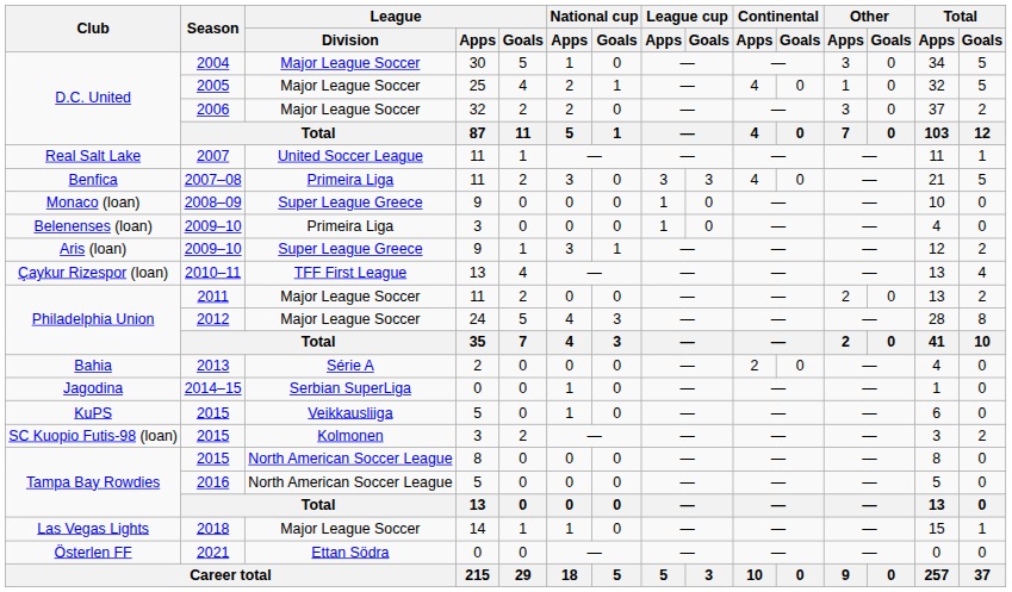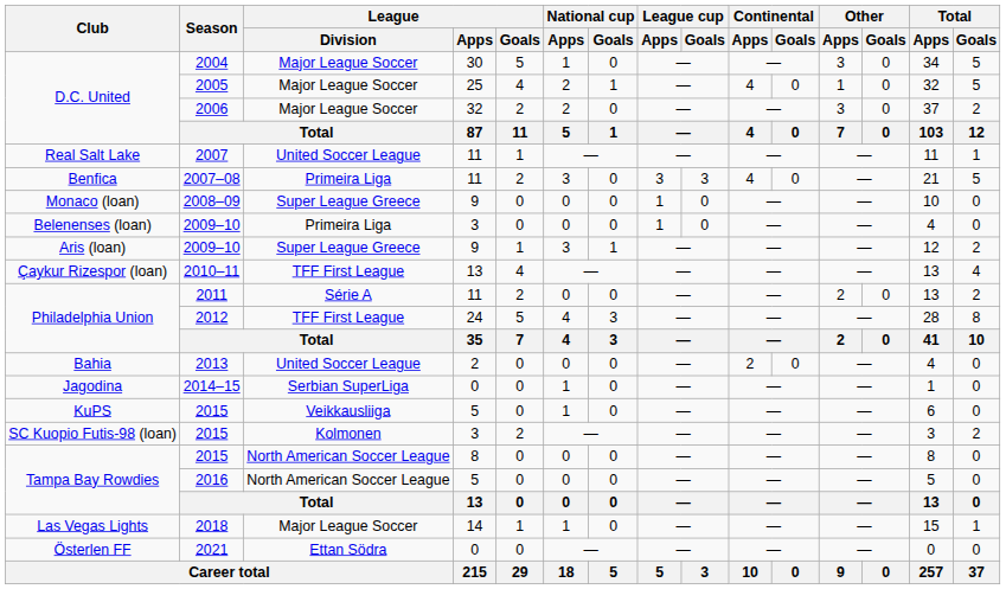 <table class="wikitable" style="text-align:center">
 <tr>
 <th rowspan="2">Club</th>
 <th rowspan="2">Season</th>
 <th colspan="3">League</th>
 <th colspan="2">National cup</th>
 <th colspan="2">League cup</th>
 <th colspan="2">Continental</th>
 <th colspan="2">Other</th>
 <th colspan="2">Total</th>
 </tr>
 <tr>
 <th>Division</th>
 <th>Apps</th>
 <th>Goals</th>
 <th>Apps</th>
 <th>Goals</th>
 <th>Apps</th>
 <th>Goals</th>
 <th>Apps</th>
 <th>Goals</th>
 <th>Apps</th>
 <th>Goals</th>
 <th>Apps</th>
 <th>Goals</th>
 </tr>
 <tr>
 <td rowspan="4"><a href='#'>D.C. United</a></td>
 <td><a href='#'>2004</a></td>
 <td><a href='#'>Major League Soccer</a></td>
 <td>30</td>
 <td>5</td>
 <td>1</td>
 <td>0</td>
 <td colspan="2">—</td>
 <td colspan="2">—</td>
 <td>3</td>
 <td>0</td>
 <td>34</td>
 <td>5</td>
 </tr>
 <tr>
 <td><a href='#'>2005</a></td>
 <td>Major League Soccer</td>
 <td>25</td>
 <td>4</td>
 <td>2</td>
 <td>1</td>
 <td colspan="2">—</td>
 <td>4</td>
 <td>0</td>
 <td>1</td>
 <td>0</td>
 <td>32</td>
 <td>5</td>
 </tr>
 <tr>
 <td><a href='#'>2006</a></td>
 <td>Major League Soccer</td>
 <td>32</td>
 <td>2</td>
 <td>2</td>
 <td>0</td>
 <td colspan="2">—</td>
 <td colspan="2">—</td>
 <td>3</td>
 <td>0</td>
 <td>37</td>
 <td>2</td>
 </tr>
 <tr>
 <th colspan="2">Total</th>
 <th>87</th>
 <th>11</th>
 <th>5</th>
 <th>1</th>
 <th colspan="2">—</th>
 <th>4</th>
 <th>0</th>
 <th>7</th>
 <th>0</th>
 <th>103</th>
 <th>12</th>
 </tr>
 <tr>
 <td><a href='#'>Real Salt Lake</a></td>
 <td><a href='#'>2007</a></td>
 <td><a href='#'>United Soccer League</a></td>
 <td>11</td>
 <td>1</td>
 <td colspan="2">—</td>
 <td colspan="2">—</td>
 <td colspan="2">—</td>
 <td colspan="2">—</td>
 <td>11</td>
 <td>1</td>
 </tr>
 <tr>
 <td><a href='#'>Benfica</a></td>
 <td><a href='#'>2007–08</a></td>
 <td><a href='#'>Primeira Liga</a></td>
 <td>11</td>
 <td>2</td>
 <td>3</td>
 <td>0</td>
 <td>3</td>
 <td>3</td>
 <td>4</td>
 <td>0</td>
 <td colspan="2">—</td>
 <td>21</td>
 <td>5</td>
 </tr>
 <tr>
 <td><a href='#'>Monaco</a> (loan)</td>
 <td><a href='#'>2008–09</a></td>
 <td><a href='#'>Super League Greece</a></td>
 <td>9</td>
 <td>0</td>
 <td>0</td>
 <td>0</td>
 <td>1</td>
 <td>0</td>
 <td colspan="2">—</td>
 <td colspan="2">—</td>
 <td>10</td>
 <td>0</td>
 </tr>
 <tr>
 <td><a href='#'>Belenenses</a> (loan)</td>
 <td><a href='#'>2009–10</a></td>
 <td>Primeira Liga</td>
 <td>3</td>
 <td>0</td>
 <td>0</td>
 <td>0</td>
 <td>1</td>
 <td>0</td>
 <td colspan="2">—</td>
 <td colspan="2">—</td>
 <td>4</td>
 <td>0</td>
 </tr>
 <tr>
 <td><a href='#'>Aris</a> (loan)</td>
 <td><a href='#'>2009–10</a></td>
 <td><a href='#'>Super League Greece</a></td>
 <td>9</td>
 <td>1</td>
 <td>3</td>
 <td>1</td>
 <td colspan="2">—</td>
 <td colspan="2">—</td>
 <td colspan="2">—</td>
 <td>12</td>
 <td>2</td>
 </tr>
 <tr>
 <td><a href='#'>Çaykur Rizespor</a> (loan)</td>
 <td><a href='#'>2010–11</a></td>
 <td><a href='#'>TFF First League</a></td>
 <td>13</td>
 <td>4</td>
 <td colspan="2">—</td>
 <td colspan="2">—</td>
 <td colspan="2">—</td>
 <td colspan="2">—</td>
 <td>13</td>
 <td>4</td>
 </tr>
 <tr>
 <td rowspan="3"><a href='#'>Philadelphia Union</a></td>
 <td><a href='#'>2011</a></td>
-<td>Major League Soccer</td>
+<td><a href='#'>Série A</a></td>
 <td>11</td>
 <td>2</td>
 <td>0</td>
 <td>0</td>
 <td colspan="2">—</td>
 <td colspan="2">—</td>
 <td>2</td>
 <td>0</td>
 <td>13</td>
 <td>2</td>
 </tr>
 <tr>
 <td><a href='#'>2012</a></td>
-<td>Major League Soccer</td>
+<td><a href='#'>TFF First League</a></td>
 <td>24</td>
 <td>5</td>
 <td>4</td>
 <td>3</td>
 <td colspan="2">—</td>
 <td colspan="2">—</td>
 <td colspan="2">—</td>
 <td>28</td>
 <td>8</td>
 </tr>
 <tr>
 <th colspan="2">Total</th>
 <th>35</th>
 <th>7</th>
 <th>4</th>
 <th>3</th>
 <th colspan="2">—</th>
 <th colspan="2">—</th>
 <th>2</th>
 <th>0</th>
 <th>41</th>
 <th>10</th>
 </tr>
 <tr>
 <td><a href='#'>Bahia</a></td>
 <td><a href='#'>2013</a></td>
-<td><a href='#'>Série A</a></td>
+<td><a href='#'>United Soccer League</a></td>
 <td>2</td>
 <td>0</td>
 <td>0</td>
 <td>0</td>
 <td colspan="2">—</td>
 <td>2</td>
 <td>0</td>
 <td colspan="2">—</td>
 <td>4</td>
 <td>0</td>
 </tr>
 <tr>
 <td><a href='#'>Jagodina</a></td>
 <td><a href='#'>2014–15</a></td>
 <td><a href='#'>Serbian SuperLiga</a></td>
 <td>0</td>
 <td>0</td>
 <td>1</td>
 <td>0</td>
 <td colspan="2">—</td>
 <td colspan="2">—</td>
 <td colspan="2">—</td>
 <td>1</td>
 <td>0</td>
 </tr>
 <tr>
 <td><a href='#'>KuPS</a></td>
 <td><a href='#'>2015</a></td>
 <td><a href='#'>Veikkausliiga</a></td>
 <td>5</td>
 <td>0</td>
 <td>1</td>
 <td>0</td>
 <td colspan="2">—</td>
 <td colspan="2">—</td>
 <td colspan="2">—</td>
 <td>6</td>
 <td>0</td>
 </tr>
 <tr>
 <td><a href='#'>SC Kuopio Futis-98</a> (loan)</td>
 <td><a href='#'>2015</a></td>
 <td><a href='#'>Kolmonen</a></td>
 <td>3</td>
 <td>2</td>
 <td colspan="2">—</td>
 <td colspan="2">—</td>
 <td colspan="2">—</td>
 <td colspan="2">—</td>
 <td>3</td>
 <td>2</td>
 </tr>
 <tr>
 <td rowspan="3"><a href='#'>Tampa Bay Rowdies</a></td>
 <td><a href='#'>2015</a></td>
 <td><a href='#'>North American Soccer League</a></td>
 <td>8</td>
 <td>0</td>
 <td>0</td>
 <td>0</td>
 <td colspan="2">—</td>
 <td colspan="2">—</td>
 <td colspan="2">—</td>
 <td>8</td>
 <td>0</td>
 </tr>
 <tr>
 <td><a href='#'>2016</a></td>
 <td>North American Soccer League</td>
 <td>5</td>
 <td>0</td>
 <td>0</td>
 <td>0</td>
 <td colspan="2">—</td>
 <td colspan="2">—</td>
 <td colspan="2">—</td>
 <td>5</td>
 <td>0</td>
 </tr>
 <tr>
 <th colspan="2">Total</th>
 <th>13</th>
 <th>0</th>
 <th>0</th>
 <th>0</th>
 <th colspan="2">—</th>
 <th colspan="2">—</th>
 <th colspan="2">—</th>
 <th>13</th>
 <th>0</th>
 </tr>
 <tr>
 <td><a href='#'>Las Vegas Lights</a></td>
 <td><a href='#'>2018</a></td>
 <td>Major League Soccer</td>
 <td>14</td>
 <td>1</td>
 <td>1</td>
 <td>0</td>
 <td colspan="2">—</td>
 <td colspan="2">—</td>
 <td colspan="2">—</td>
 <td>15</td>
 <td>1</td>
 </tr>
 <tr>
 <td><a href='#'>Österlen FF</a></td>
 <td><a href='#'>2021</a></td>
 <td><a href='#'>Ettan Södra</a></td>
 <td>0</td>
 <td>0</td>
 <td colspan="2">—</td>
 <td colspan="2">—</td>
 <td colspan="2">—</td>
 <td colspan="2">—</td>
 <td>0</td>
 <td>0</td>
 </tr>
 <tr>
 <th colspan="3">Career total</th>
 <th>215</th>
 <th>29</th>
 <th>18</th>
 <th>5</th>
 <th>5</th>
 <th>3</th>
 <th>10</th>
 <th>0</th>
 <th>9</th>
 <th>0</th>
 <th>257</th>
 <th>37</th>
 </tr>
 </table>
